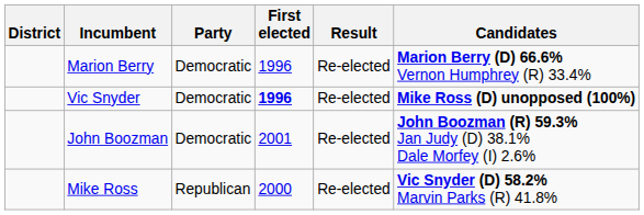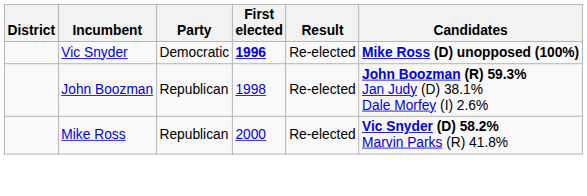 <table class=wikitable>
 <tr valign=bottom>
 <th>District</th>
 <th>Incumbent</th>
 <th>Party</th>
 <th>First<br>elected</th>
 <th>Result</th>
 <th>Candidates</th>
-</tr>
-<tr>
-<td></td>
-<td><a href='#'>Marion Berry</a></td>
-<td>Democratic</td>
-<td><a href='#'>1996</a></td>
-<td>Re-elected</td>
-<td><strong><a href='#'>Marion Berry</a> (D) 66.6%</strong><br><a href='#'>Vernon Humphrey</a> (R) 33.4%</td>
 </tr>
 <tr>
 <td></td>
 <td><a href='#'>Vic Snyder</a></td>
 <td>Democratic</td>
 <td><strong><a href='#'>1996</a></strong></td>
 <td>Re-elected</td>
 <td><strong><a href='#'>Mike Ross</a> (D) unopposed (100%)</strong></td>
 </tr>
 <tr>
 <td></td>
 <td><a href='#'>John Boozman</a></td>
-<td>Democratic</td>
-<td><a href='#'>2001</a></td>
+<td>Republican</td>
+<td><a href='#'>1998</a></td>
 <td>Re-elected</td>
 <td><strong><a href='#'>John Boozman</a> (R) 59.3%</strong><br><a href='#'>Jan Judy</a> (D) 38.1%<br><a href='#'>Dale Morfey</a> (I) 2.6%</td>
 </tr>
 <tr>
 <td></td>
 <td><a href='#'>Mike Ross</a></td>
 <td>Republican</td>
 <td><a href='#'>2000</a></td>
 <td>Re-elected</td>
 <td><strong><a href='#'>Vic Snyder</a> (D) 58.2%</strong><br><a href='#'>Marvin Parks</a> (R) 41.8%</td>
 </tr>
 </table>
